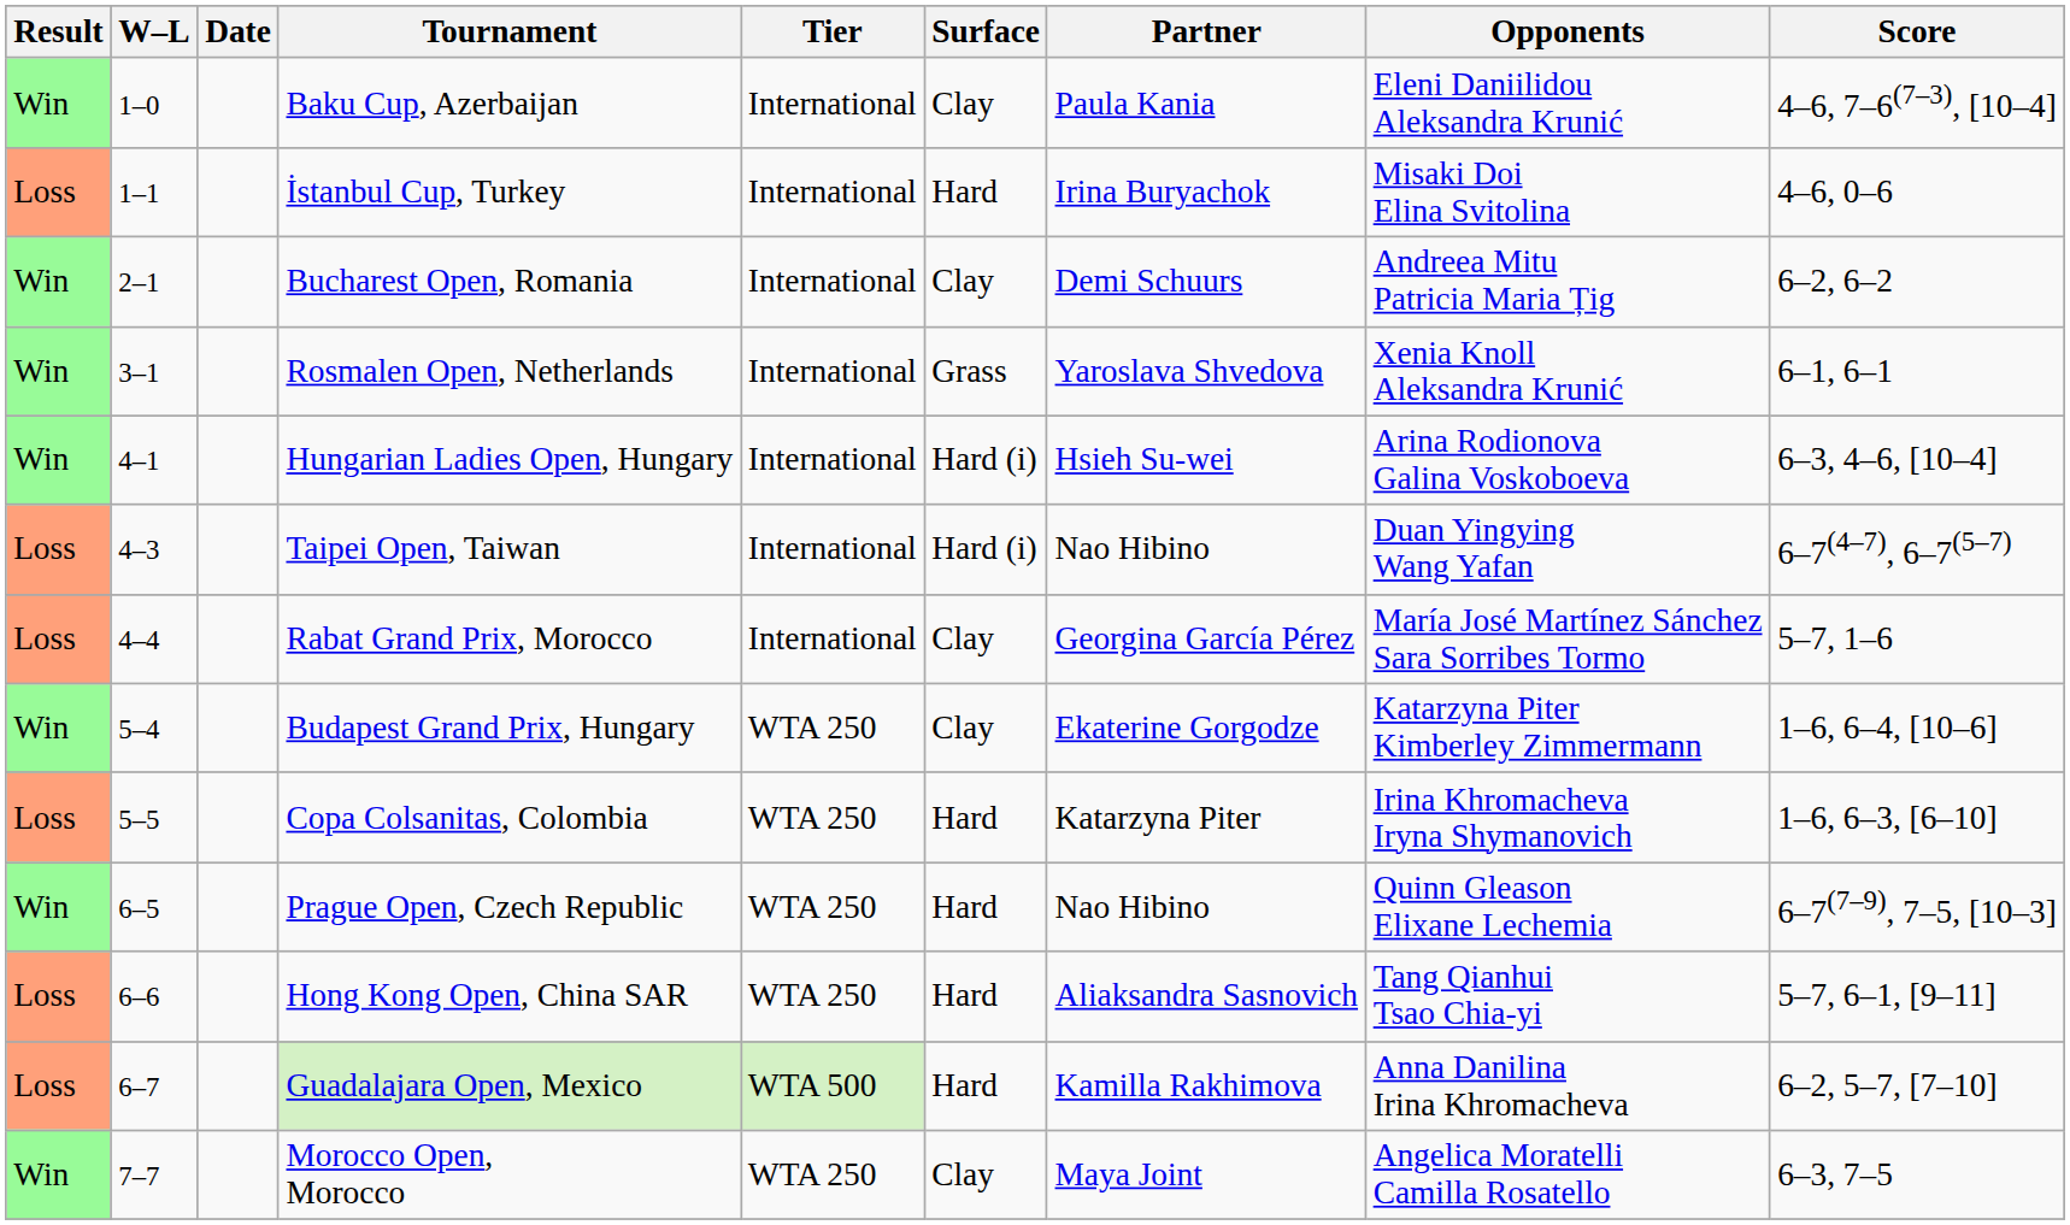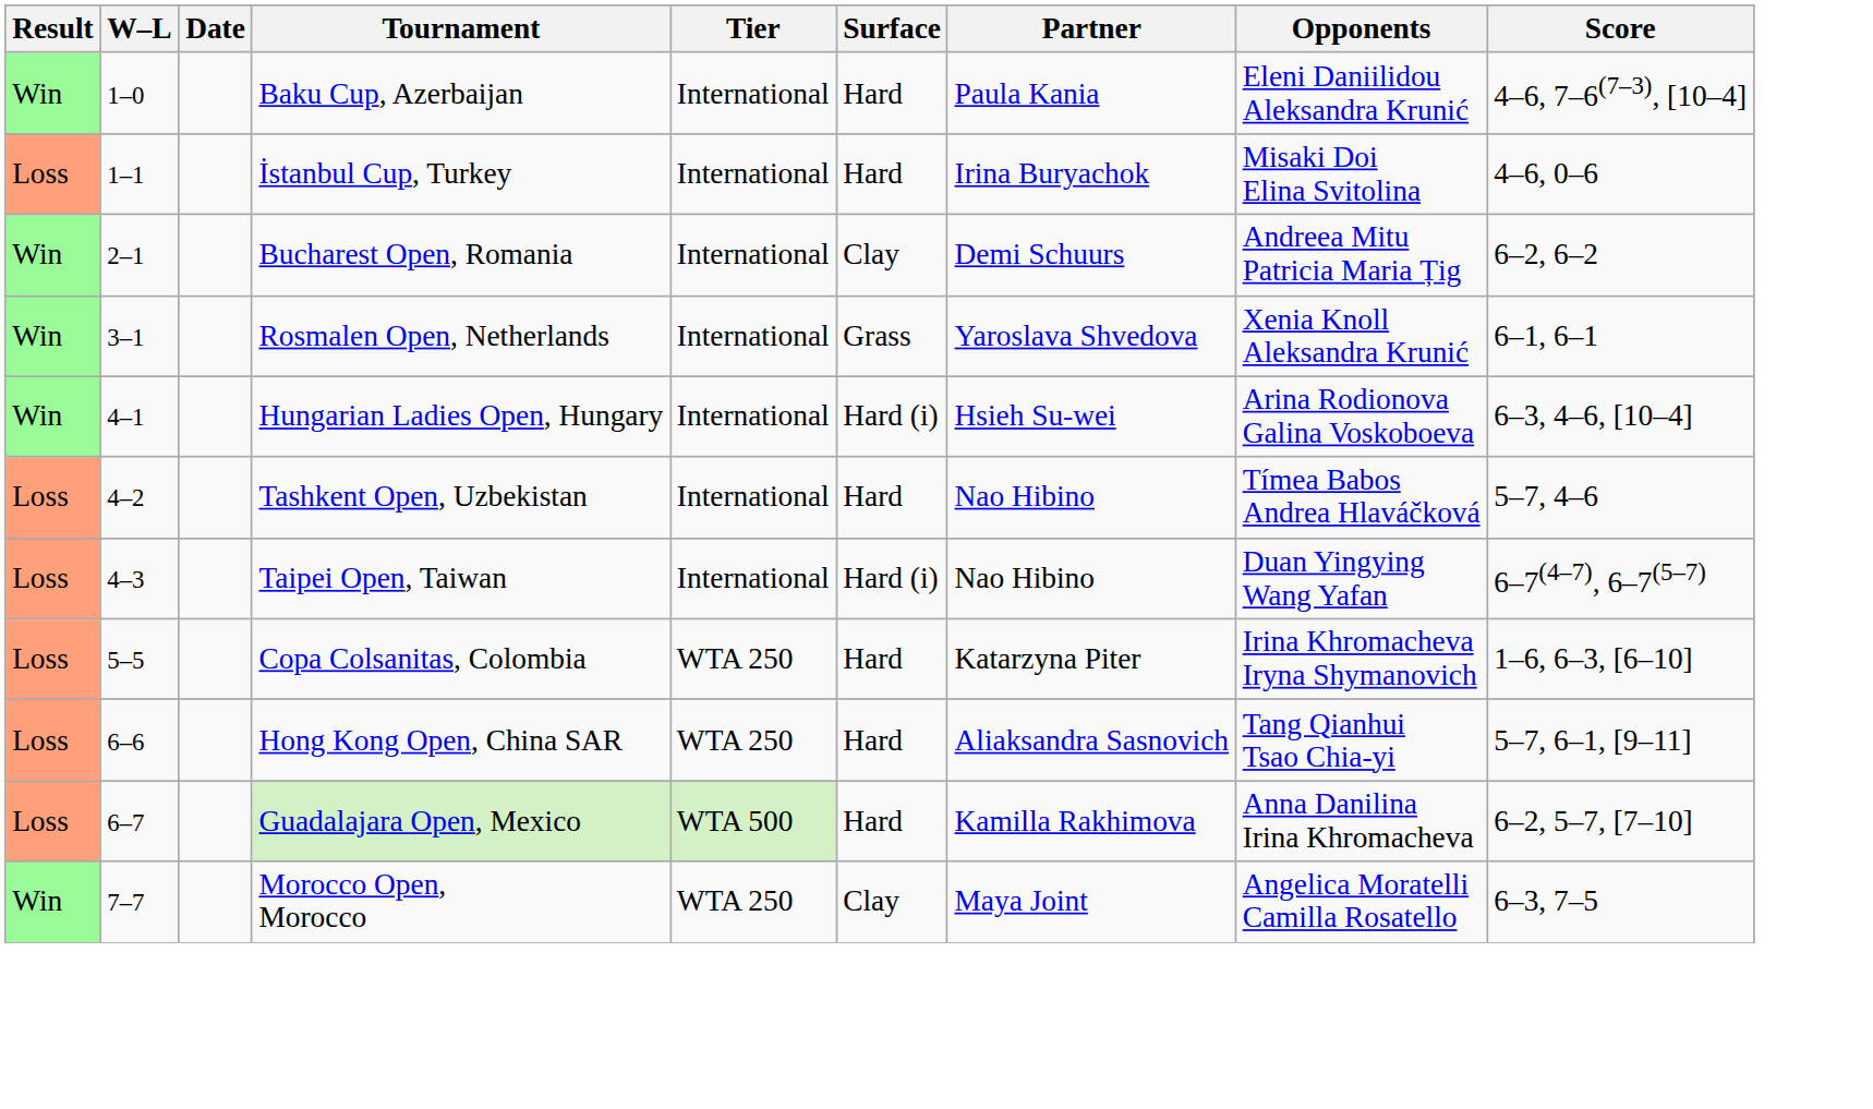 <table class="sortable wikitable nowrap">
 <tr>
 <th>Result</th>
 <th class="unsortable">W–L</th>
 <th>Date</th>
 <th>Tournament</th>
 <th>Tier</th>
 <th>Surface</th>
 <th>Partner</th>
 <th>Opponents</th>
 <th class="unsortable">Score</th>
 </tr>
 <tr>
 <td bgcolor=98FB98>Win</td>
 <td><small>1–0</small></td>
 <td><a href='#'></a></td>
 <td><a href='#'>Baku Cup</a>, Azerbaijan</td>
 <td>International</td>
-<td>Clay</td>
+<td>Hard</td>
 <td> <a href='#'>Paula Kania</a></td>
 <td> <a href='#'>Eleni Daniilidou</a> <br>  <a href='#'>Aleksandra Krunić</a></td>
 <td>4–6, 7–6<sup>(7–3)</sup>, [10–4]</td>
 </tr>
 <tr>
 <td bgcolor=FFA07A>Loss</td>
 <td><small>1–1</small></td>
 <td><a href='#'></a></td>
 <td><a href='#'>İstanbul Cup</a>, Turkey</td>
 <td>International</td>
 <td>Hard</td>
 <td> <a href='#'>Irina Buryachok</a></td>
 <td> <a href='#'>Misaki Doi</a> <br>  <a href='#'>Elina Svitolina</a></td>
 <td>4–6, 0–6</td>
 </tr>
 <tr>
 <td bgcolor=98FB98>Win</td>
 <td><small>2–1</small></td>
 <td><a href='#'></a></td>
 <td><a href='#'>Bucharest Open</a>, Romania</td>
 <td>International</td>
 <td>Clay</td>
 <td> <a href='#'>Demi Schuurs</a></td>
 <td> <a href='#'>Andreea Mitu</a> <br>  <a href='#'>Patricia Maria Țig</a></td>
 <td>6–2, 6–2</td>
 </tr>
 <tr>
 <td bgcolor=98FB98>Win</td>
 <td><small>3–1</small></td>
 <td><a href='#'></a></td>
 <td><a href='#'>Rosmalen Open</a>, Netherlands</td>
 <td>International</td>
 <td>Grass</td>
 <td> <a href='#'>Yaroslava Shvedova</a></td>
 <td> <a href='#'>Xenia Knoll</a> <br>  <a href='#'>Aleksandra Krunić</a></td>
 <td>6–1, 6–1</td>
 </tr>
 <tr>
 <td bgcolor=98FB98>Win</td>
 <td><small>4–1</small></td>
 <td><a href='#'></a></td>
 <td><a href='#'>Hungarian Ladies Open</a>, Hungary</td>
 <td>International</td>
 <td>Hard (i)</td>
 <td> <a href='#'>Hsieh Su-wei</a></td>
 <td> <a href='#'>Arina Rodionova</a> <br>  <a href='#'>Galina Voskoboeva</a></td>
 <td>6–3, 4–6, [10–4]</td>
 </tr>
 <tr>
 <td bgcolor=FFA07A>Loss</td>
+<td><small>4–2</small></td>
+<td><a href='#'></a></td>
+<td><a href='#'>Tashkent Open</a>, Uzbekistan</td>
+<td>International</td>
+<td>Hard</td>
+<td> <a href='#'>Nao Hibino</a></td>
+<td> <a href='#'>Tímea Babos</a> <br>  <a href='#'>Andrea Hlaváčková</a></td>
+<td>5–7, 4–6</td>
+</tr>
+<tr>
+<td bgcolor=FFA07A>Loss</td>
 <td><small>4–3</small></td>
 <td><a href='#'></a></td>
 <td><a href='#'>Taipei Open</a>, Taiwan</td>
 <td>International</td>
 <td>Hard (i)</td>
 <td> Nao Hibino</td>
 <td> <a href='#'>Duan Yingying</a> <br>  <a href='#'>Wang Yafan</a></td>
 <td>6–7<sup>(4–7)</sup>, 6–7<sup>(5–7)</sup></td>
-</tr>
-<tr>
-<td bgcolor=FFA07A>Loss</td>
-<td><small>4–4</small></td>
-<td><a href='#'></a></td>
-<td><a href='#'>Rabat Grand Prix</a>, Morocco</td>
-<td>International</td>
-<td>Clay</td>
-<td> <a href='#'>Georgina García Pérez</a></td>
-<td> <a href='#'>María José Martínez Sánchez</a> <br>  <a href='#'>Sara Sorribes Tormo</a></td>
-<td>5–7, 1–6</td>
-</tr>
-<tr>
-<td bgcolor=98fb98>Win</td>
-<td><small>5–4</small></td>
-<td><a href='#'></a></td>
-<td><a href='#'>Budapest Grand Prix</a>, Hungary</td>
-<td>WTA 250</td>
-<td>Clay</td>
-<td> <a href='#'>Ekaterine Gorgodze</a></td>
-<td> <a href='#'>Katarzyna Piter</a> <br>  <a href='#'>Kimberley Zimmermann</a></td>
-<td>1–6, 6–4, [10–6]</td>
 </tr>
 <tr>
 <td bgcolor=ffa07a>Loss</td>
 <td><small>5–5</small></td>
 <td><a href='#'></a></td>
 <td><a href='#'>Copa Colsanitas</a>, Colombia</td>
 <td>WTA 250</td>
 <td>Hard</td>
 <td> Katarzyna Piter</td>
 <td> <a href='#'>Irina Khromacheva</a> <br>  <a href='#'>Iryna Shymanovich</a></td>
 <td>1–6, 6–3, [6–10]</td>
-</tr>
-<tr>
-<td bgcolor=98FB98>Win</td>
-<td><small>6–5</small></td>
-<td><a href='#'></a></td>
-<td><a href='#'>Prague Open</a>, Czech Republic</td>
-<td>WTA 250</td>
-<td>Hard</td>
-<td> Nao Hibino</td>
-<td> <a href='#'>Quinn Gleason</a> <br>  <a href='#'>Elixane Lechemia</a></td>
-<td>6–7<sup>(7–9)</sup>, 7–5, [10–3]</td>
 </tr>
 <tr>
 <td bgcolor=FFA07A>Loss</td>
 <td><small>6–6</small></td>
 <td><a href='#'></a></td>
 <td><a href='#'>Hong Kong Open</a>, China SAR</td>
 <td>WTA 250</td>
 <td>Hard</td>
 <td> <a href='#'>Aliaksandra Sasnovich</a></td>
 <td> <a href='#'>Tang Qianhui</a> <br>  <a href='#'>Tsao Chia-yi</a></td>
 <td>5–7, 6–1, [9–11]</td>
 </tr>
 <tr>
 <td bgcolor=FFA07A>Loss</td>
 <td><small>6–7</small></td>
 <td><a href='#'></a></td>
 <td style=background:#d4f1c5><a href='#'>Guadalajara Open</a>, Mexico</td>
 <td style=background:#d4f1c5>WTA 500</td>
 <td>Hard</td>
 <td> <a href='#'>Kamilla Rakhimova</a></td>
 <td> <a href='#'>Anna Danilina</a> <br>  Irina Khromacheva</td>
 <td>6–2, 5–7, [7–10]</td>
 </tr>
 <tr>
 <td bgcolor=98fb98>Win</td>
 <td><small>7–7</small></td>
 <td><a href='#'></a></td>
 <td><a href='#'>Morocco Open</a>, <br>Morocco</td>
 <td>WTA 250</td>
 <td>Clay</td>
 <td> <a href='#'>Maya Joint</a></td>
 <td> <a href='#'>Angelica Moratelli</a> <br>  <a href='#'>Camilla Rosatello</a></td>
 <td>6–3, 7–5</td>
 </tr>
 </table>
